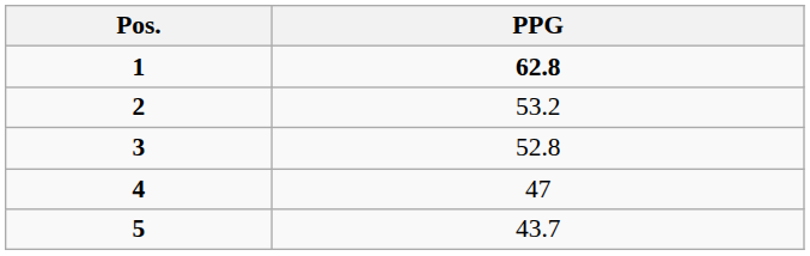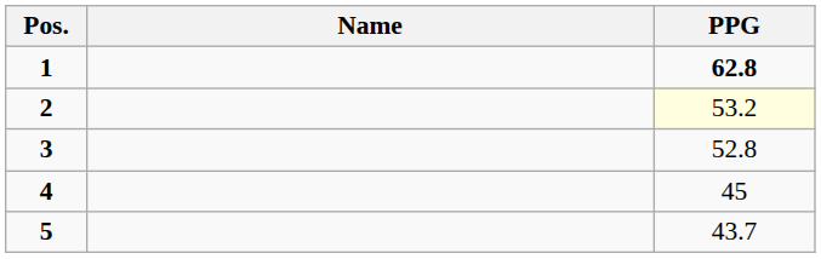 <table class="wikitable" style="width:80%;">
 <tr>
 <th style="width:10%;">Pos.</th>
+<th style="width:70%;">Name</th>
 <th style="width:20%;">PPG</th>
 </tr>
 <tr>
 <td align=center><strong>1</strong></td>
+<td><strong></strong></td>
 <td align=center><strong>62.8</strong></td>
 </tr>
 <tr>
 <td align=center><strong>2</strong></td>
-<td align=center>53.2</td>
+<td></td>
+<td align=center style="background: lightyellow;">53.2</td>
 </tr>
 <tr>
 <td align=center><strong>3</strong></td>
+<td></td>
 <td align=center>52.8</td>
 </tr>
 <tr>
 <td align=center><strong>4</strong></td>
-<td align=center>47</td>
+<td></td>
+<td align=center>45</td>
 </tr>
 <tr>
 <td align=center><strong>5</strong></td>
+<td></td>
 <td align=center>43.7</td>
 </tr>
 </table>
